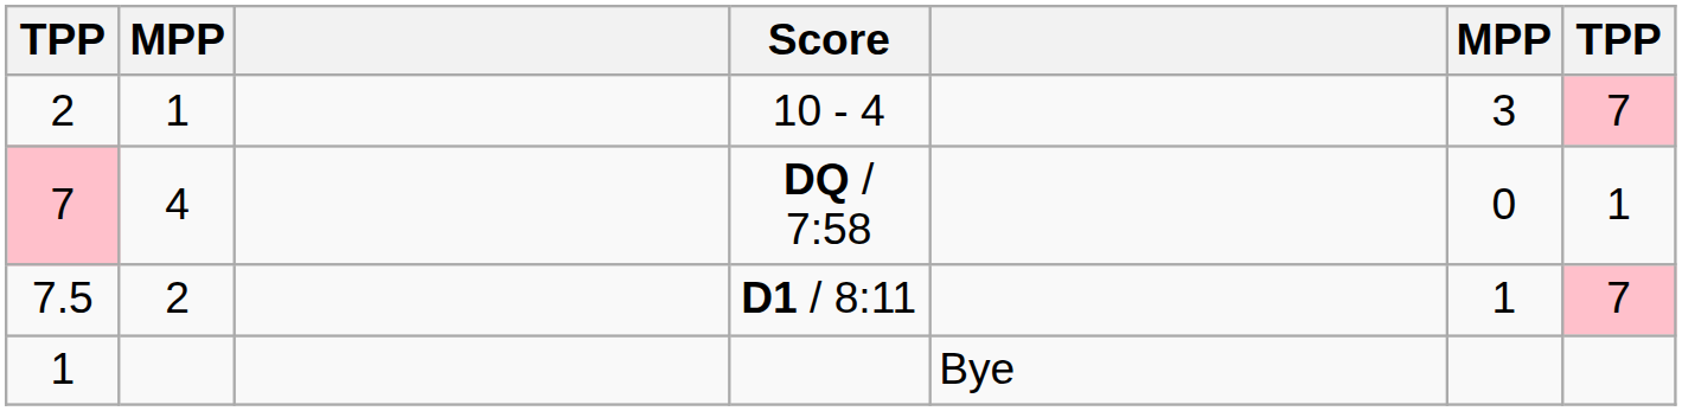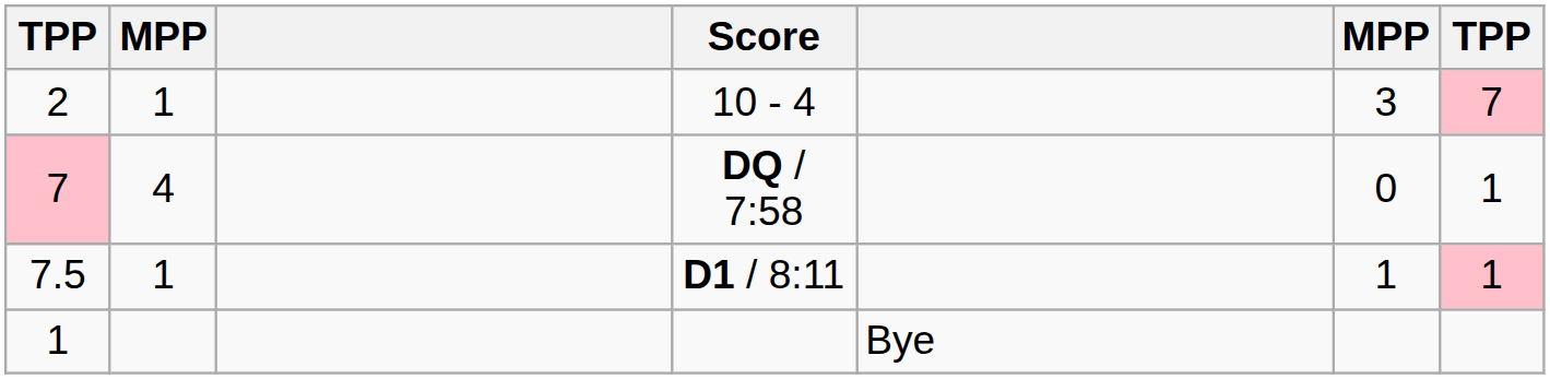 <table class="wikitable" style="text-align: center;" |>
 <tr>
 <th width="35">TPP</th>
 <th width="35">MPP</th>
 <th width="250"></th>
 <th width="75">Score</th>
 <th width="250"></th>
 <th width="35">MPP</th>
 <th width="35">TPP</th>
 </tr>
 <tr>
 <td>2</td>
 <td>1</td>
 <td style="text-align:left;"><strong></strong></td>
 <td>10 - 4</td>
 <td style="text-align:left;"></td>
 <td>3</td>
 <td bgcolor=pink>7</td>
 </tr>
 <tr>
 <td bgcolor=pink>7</td>
 <td>4</td>
 <td style="text-align:left;"></td>
 <td><strong>DQ</strong> / 7:58</td>
 <td style="text-align:left;"><strong></strong></td>
 <td>0</td>
 <td>1</td>
 </tr>
 <tr>
 <td>7.5</td>
-<td>2</td>
+<td>1</td>
 <td style="text-align:left;"><strong></strong></td>
 <td><strong>D1</strong> / 8:11</td>
 <td style="text-align:left;"></td>
 <td>1</td>
-<td bgcolor=pink>7</td>
+<td bgcolor=pink>1</td>
 </tr>
 <tr>
 <td>1</td>
 <td></td>
 <td style="text-align:left;"><strong></strong></td>
 <td></td>
 <td style="text-align:left;">Bye</td>
 <td></td>
 <td></td>
 </tr>
 </table>
